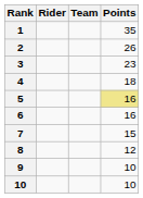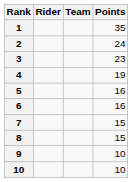 <table class="wikitable" margin-bottom:0;">
 <tr>
 <th scope="col">Rank</th>
 <th scope="col">Rider</th>
 <th scope="col">Team</th>
 <th scope="col">Points</th>
 </tr>
 <tr>
 <th scope="row">1</th>
 <td> </td>
 <td></td>
 <td align="right">35</td>
 </tr>
 <tr>
 <th scope="row">2</th>
 <td></td>
 <td></td>
-<td align="right">26</td>
+<td align="right">24</td>
 </tr>
 <tr>
 <th scope="row">3</th>
 <td></td>
 <td></td>
 <td align="right">23</td>
 </tr>
 <tr>
 <th scope="row">4</th>
 <td></td>
 <td></td>
-<td align="right">18</td>
+<td align="right">19</td>
 </tr>
 <tr>
 <th scope="row">5</th>
 <td> </td>
 <td></td>
-<td align="right" style="background: khaki;">16</td>
+<td align="right">16</td>
 </tr>
 <tr>
 <th scope="row">6</th>
 <td></td>
 <td></td>
 <td align="right">16</td>
 </tr>
 <tr>
 <th scope="row">7</th>
 <td></td>
 <td></td>
 <td align="right">15</td>
 </tr>
 <tr>
 <th scope="row">8</th>
 <td></td>
 <td></td>
-<td align="right">12</td>
+<td align="right">15</td>
 </tr>
 <tr>
 <th scope="row">9</th>
 <td> </td>
 <td></td>
 <td align="right">10</td>
 </tr>
 <tr>
 <th scope="row">10</th>
 <td></td>
 <td></td>
 <td align="right">10</td>
 </tr>
 </table>
